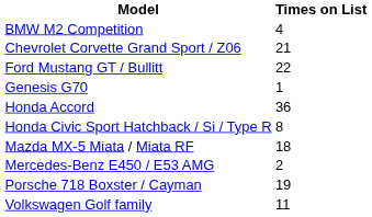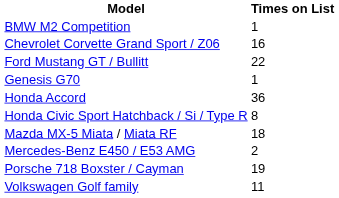 <table>
 <tr>
 <th>Model</th>
 <th>Times on List</th>
 </tr>
 <tr>
 <td><a href='#'>BMW M2 Competition</a></td>
-<td>4</td>
+<td>1</td>
 </tr>
 <tr>
 <td><a href='#'>Chevrolet Corvette Grand Sport / Z06</a></td>
-<td>21</td>
+<td>16</td>
 </tr>
 <tr>
 <td><a href='#'>Ford Mustang GT / Bullitt</a></td>
 <td>22</td>
 </tr>
 <tr>
 <td><a href='#'>Genesis G70</a></td>
 <td>1</td>
 </tr>
 <tr>
 <td><a href='#'>Honda Accord</a></td>
 <td>36</td>
 </tr>
 <tr>
 <td><a href='#'>Honda Civic Sport Hatchback / Si / Type R</a></td>
 <td>8</td>
 </tr>
 <tr>
 <td><a href='#'>Mazda MX-5 Miata</a> / <a href='#'>Miata RF</a></td>
 <td>18</td>
 </tr>
 <tr>
 <td><a href='#'>Mercedes-Benz E450 / E53 AMG</a></td>
 <td>2</td>
 </tr>
 <tr>
 <td><a href='#'>Porsche 718 Boxster / Cayman</a></td>
 <td>19</td>
 </tr>
 <tr>
 <td><a href='#'>Volkswagen Golf family</a></td>
 <td>11</td>
 </tr>
 </table>
